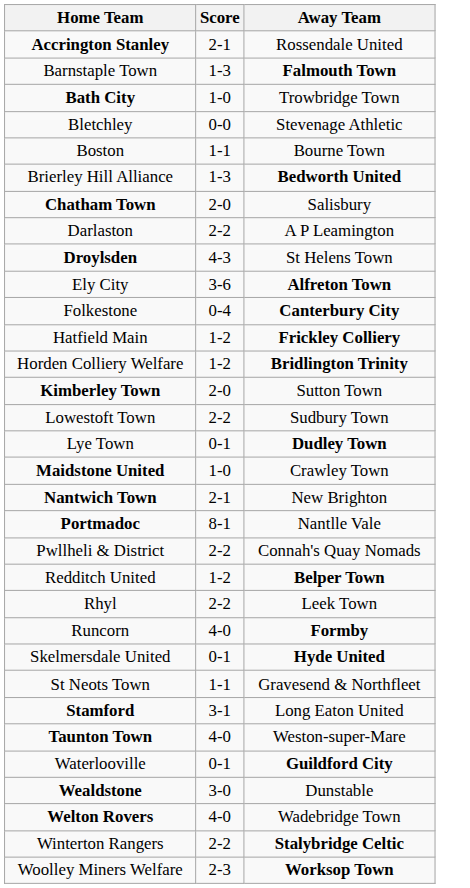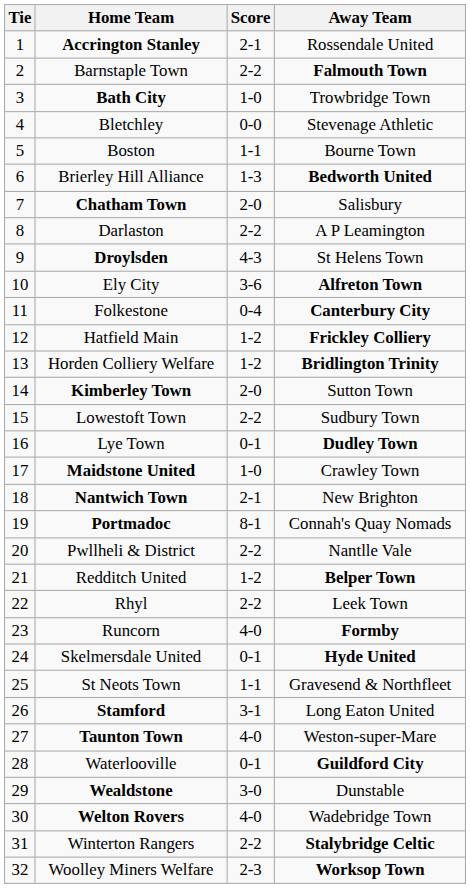 <table class="wikitable" style="text-align:center;">
 <tr>
+<th width=20>Tie</th>
 <th width=175>Home Team</th>
 <th width=20>Score</th>
 <th width=175>Away Team</th>
 </tr>
 <tr>
+<td>1</td>
 <td><strong>Accrington Stanley</strong></td>
 <td>2-1</td>
 <td>Rossendale United</td>
 </tr>
 <tr>
+<td>2</td>
 <td>Barnstaple Town</td>
-<td>1-3</td>
+<td>2-2</td>
 <td><strong>Falmouth Town</strong></td>
 </tr>
 <tr>
+<td>3</td>
 <td><strong>Bath City</strong></td>
 <td>1-0</td>
 <td>Trowbridge Town</td>
 </tr>
 <tr>
+<td>4</td>
 <td>Bletchley</td>
 <td>0-0</td>
 <td>Stevenage Athletic</td>
 </tr>
 <tr>
+<td>5</td>
 <td>Boston</td>
 <td>1-1</td>
 <td>Bourne Town</td>
 </tr>
 <tr>
+<td>6</td>
 <td>Brierley Hill Alliance</td>
 <td>1-3</td>
 <td><strong>Bedworth United</strong></td>
 </tr>
 <tr>
+<td>7</td>
 <td><strong>Chatham Town</strong></td>
 <td>2-0</td>
 <td>Salisbury</td>
 </tr>
 <tr>
+<td>8</td>
 <td>Darlaston</td>
 <td>2-2</td>
 <td>A P Leamington</td>
 </tr>
 <tr>
+<td>9</td>
 <td><strong>Droylsden</strong></td>
 <td>4-3</td>
 <td>St Helens Town</td>
 </tr>
 <tr>
+<td>10</td>
 <td>Ely City</td>
 <td>3-6</td>
 <td><strong>Alfreton Town</strong></td>
 </tr>
 <tr>
+<td>11</td>
 <td>Folkestone</td>
 <td>0-4</td>
 <td><strong>Canterbury City</strong></td>
 </tr>
 <tr>
+<td>12</td>
 <td>Hatfield Main</td>
 <td>1-2</td>
 <td><strong>Frickley Colliery</strong></td>
 </tr>
 <tr>
+<td>13</td>
 <td>Horden Colliery Welfare</td>
 <td>1-2</td>
 <td><strong>Bridlington Trinity</strong></td>
 </tr>
 <tr>
+<td>14</td>
 <td><strong>Kimberley Town</strong></td>
 <td>2-0</td>
 <td>Sutton Town</td>
 </tr>
 <tr>
+<td>15</td>
 <td>Lowestoft Town</td>
 <td>2-2</td>
 <td>Sudbury Town</td>
 </tr>
 <tr>
+<td>16</td>
 <td>Lye Town</td>
 <td>0-1</td>
 <td><strong>Dudley Town</strong></td>
 </tr>
 <tr>
+<td>17</td>
 <td><strong>Maidstone United</strong></td>
 <td>1-0</td>
 <td>Crawley Town</td>
 </tr>
 <tr>
+<td>18</td>
 <td><strong>Nantwich Town</strong></td>
 <td>2-1</td>
 <td>New Brighton</td>
 </tr>
 <tr>
+<td>19</td>
 <td><strong>Portmadoc</strong></td>
 <td>8-1</td>
+<td>Connah's Quay Nomads</td>
+</tr>
+<tr>
+<td>20</td>
+<td>Pwllheli & District</td>
+<td>2-2</td>
 <td>Nantlle Vale</td>
 </tr>
 <tr>
-<td>Pwllheli & District</td>
-<td>2-2</td>
-<td>Connah's Quay Nomads</td>
-</tr>
-<tr>
+<td>21</td>
 <td>Redditch United</td>
 <td>1-2</td>
 <td><strong>Belper Town</strong></td>
 </tr>
 <tr>
+<td>22</td>
 <td>Rhyl</td>
 <td>2-2</td>
 <td>Leek Town</td>
 </tr>
 <tr>
+<td>23</td>
 <td>Runcorn</td>
 <td>4-0</td>
 <td><strong>Formby</strong></td>
 </tr>
 <tr>
+<td>24</td>
 <td>Skelmersdale United</td>
 <td>0-1</td>
 <td><strong>Hyde United</strong></td>
 </tr>
 <tr>
+<td>25</td>
 <td>St Neots Town</td>
 <td>1-1</td>
 <td>Gravesend & Northfleet</td>
 </tr>
 <tr>
+<td>26</td>
 <td><strong>Stamford</strong></td>
 <td>3-1</td>
 <td>Long Eaton United</td>
 </tr>
 <tr>
+<td>27</td>
 <td><strong>Taunton Town</strong></td>
 <td>4-0</td>
 <td>Weston-super-Mare</td>
 </tr>
 <tr>
+<td>28</td>
 <td>Waterlooville</td>
 <td>0-1</td>
 <td><strong>Guildford City</strong></td>
 </tr>
 <tr>
+<td>29</td>
 <td><strong>Wealdstone</strong></td>
 <td>3-0</td>
 <td>Dunstable</td>
 </tr>
 <tr>
+<td>30</td>
 <td><strong>Welton Rovers</strong></td>
 <td>4-0</td>
 <td>Wadebridge Town</td>
 </tr>
 <tr>
+<td>31</td>
 <td>Winterton Rangers</td>
 <td>2-2</td>
 <td><strong>Stalybridge Celtic</strong></td>
 </tr>
 <tr>
+<td>32</td>
 <td>Woolley Miners Welfare</td>
 <td>2-3</td>
 <td><strong>Worksop Town</strong></td>
 </tr>
 </table>
